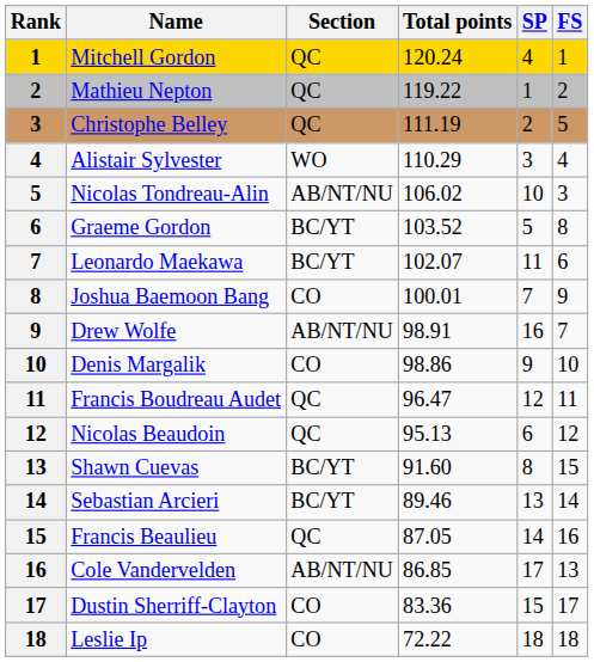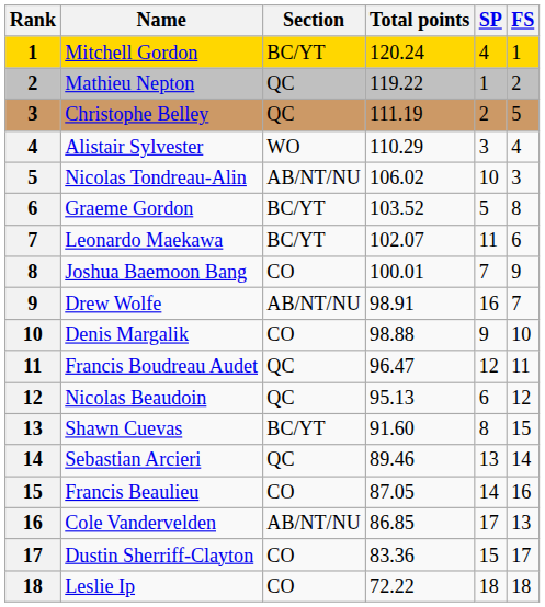 <table class="wikitable sortable">
 <tr>
 <th>Rank</th>
 <th>Name</th>
 <th>Section</th>
 <th>Total points</th>
 <th><a href='#'>SP</a></th>
 <th><a href='#'>FS</a></th>
 </tr>
 <tr bgcolor="gold">
 <td align="center"><strong>1</strong></td>
 <td><a href='#'>Mitchell Gordon</a></td>
-<td>QC</td>
+<td>BC/YT</td>
 <td>120.24</td>
 <td>4</td>
 <td>1</td>
 </tr>
 <tr bgcolor="silver">
 <td align="center"><strong>2</strong></td>
 <td><a href='#'>Mathieu Nepton</a></td>
 <td>QC</td>
 <td>119.22</td>
 <td>1</td>
 <td>2</td>
 </tr>
 <tr bgcolor="cc9966">
 <td align="center"><strong>3</strong></td>
 <td><a href='#'>Christophe Belley</a></td>
 <td>QC</td>
 <td>111.19</td>
 <td>2</td>
 <td>5</td>
 </tr>
 <tr>
 <th>4</th>
 <td><a href='#'>Alistair Sylvester</a></td>
 <td>WO</td>
 <td>110.29</td>
 <td>3</td>
 <td>4</td>
 </tr>
 <tr>
 <th>5</th>
 <td><a href='#'>Nicolas Tondreau-Alin</a></td>
 <td>AB/NT/NU</td>
 <td>106.02</td>
 <td>10</td>
 <td>3</td>
 </tr>
 <tr>
 <th>6</th>
 <td><a href='#'>Graeme Gordon</a></td>
 <td>BC/YT</td>
 <td>103.52</td>
 <td>5</td>
 <td>8</td>
 </tr>
 <tr>
 <th>7</th>
 <td><a href='#'>Leonardo Maekawa</a></td>
 <td>BC/YT</td>
 <td>102.07</td>
 <td>11</td>
 <td>6</td>
 </tr>
 <tr>
 <th>8</th>
 <td><a href='#'>Joshua Baemoon Bang</a></td>
 <td>CO</td>
 <td>100.01</td>
 <td>7</td>
 <td>9</td>
 </tr>
 <tr>
 <th>9</th>
 <td><a href='#'>Drew Wolfe</a></td>
 <td>AB/NT/NU</td>
 <td>98.91</td>
 <td>16</td>
 <td>7</td>
 </tr>
 <tr>
 <th>10</th>
 <td><a href='#'>Denis Margalik</a></td>
 <td>CO</td>
-<td>98.86</td>
+<td>98.88</td>
 <td>9</td>
 <td>10</td>
 </tr>
 <tr>
 <th>11</th>
 <td><a href='#'>Francis Boudreau Audet</a></td>
 <td>QC</td>
 <td>96.47</td>
 <td>12</td>
 <td>11</td>
 </tr>
 <tr>
 <th>12</th>
 <td><a href='#'>Nicolas Beaudoin</a></td>
 <td>QC</td>
 <td>95.13</td>
 <td>6</td>
 <td>12</td>
 </tr>
 <tr>
 <th>13</th>
 <td><a href='#'>Shawn Cuevas</a></td>
 <td>BC/YT</td>
 <td>91.60</td>
 <td>8</td>
 <td>15</td>
 </tr>
 <tr>
 <th>14</th>
 <td><a href='#'>Sebastian Arcieri</a></td>
-<td>BC/YT</td>
+<td>QC</td>
 <td>89.46</td>
 <td>13</td>
 <td>14</td>
 </tr>
 <tr>
 <th>15</th>
 <td><a href='#'>Francis Beaulieu</a></td>
-<td>QC</td>
+<td>CO</td>
 <td>87.05</td>
 <td>14</td>
 <td>16</td>
 </tr>
 <tr>
 <th>16</th>
 <td><a href='#'>Cole Vandervelden</a></td>
 <td>AB/NT/NU</td>
 <td>86.85</td>
 <td>17</td>
 <td>13</td>
 </tr>
 <tr>
 <th>17</th>
 <td><a href='#'>Dustin Sherriff-Clayton</a></td>
 <td>CO</td>
 <td>83.36</td>
 <td>15</td>
 <td>17</td>
 </tr>
 <tr>
 <th>18</th>
 <td><a href='#'>Leslie Ip</a></td>
 <td>CO</td>
 <td>72.22</td>
 <td>18</td>
 <td>18</td>
 </tr>
 </table>
